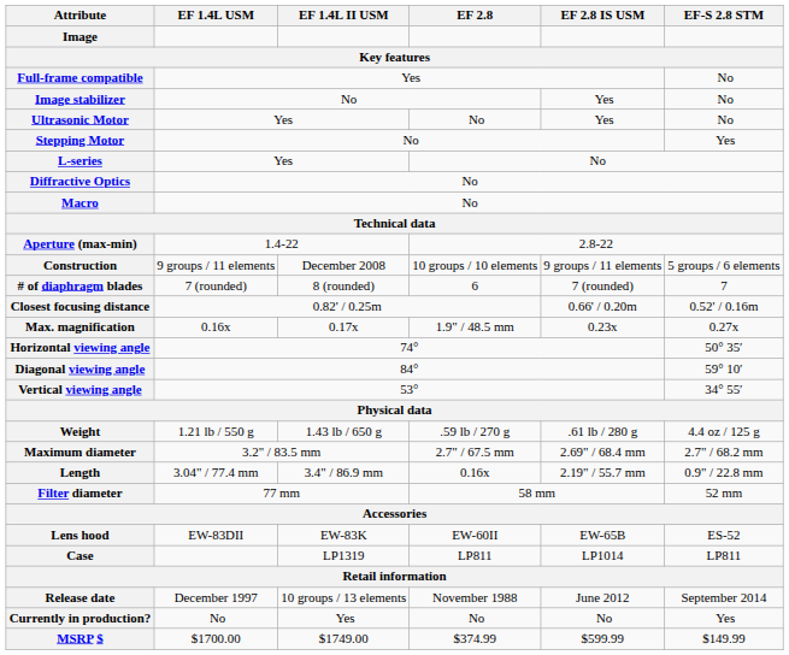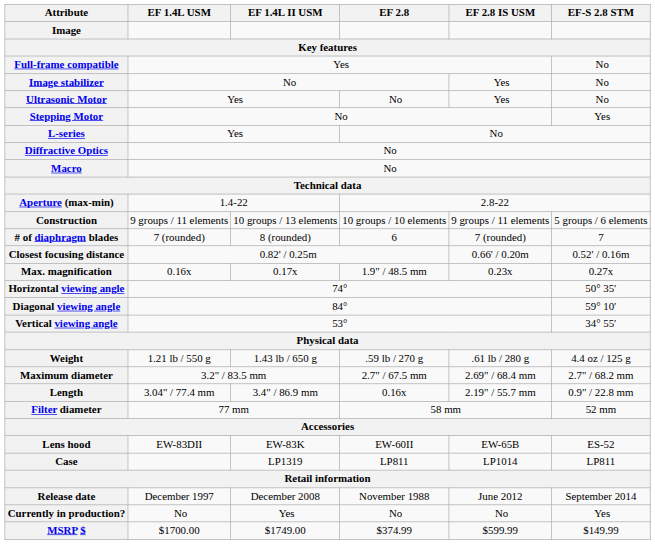 <table class="wikitable" style="margin: 1em auto;text-align:center; ">
 <tr>
 <th>Attribute</th>
 <th>EF 1.4L USM</th>
 <th>EF 1.4L II USM</th>
 <th>EF 2.8</th>
 <th>EF 2.8 IS USM</th>
 <th>EF-S 2.8 STM</th>
 </tr>
 <tr>
 <th>Image</th>
 <td></td>
 <td></td>
 <td></td>
 <td></td>
 <td></td>
 </tr>
 <tr>
 <th colspan=6>Key features</th>
 </tr>
 <tr>
 <th><a href='#'>Full-frame compatible</a></th>
 <td colspan=4> Yes</td>
 <td> No</td>
 </tr>
 <tr>
 <th><a href='#'>Image stabilizer</a></th>
 <td colspan=3> No</td>
 <td> Yes</td>
 <td> No</td>
 </tr>
 <tr>
 <th><a href='#'>Ultrasonic Motor</a></th>
 <td colspan=2> Yes</td>
 <td> No</td>
 <td> Yes</td>
 <td> No</td>
 </tr>
 <tr>
 <th><a href='#'>Stepping Motor</a></th>
 <td colspan=4> No</td>
 <td> Yes</td>
 </tr>
 <tr>
 <th><a href='#'>L-series</a></th>
 <td colspan=2> Yes</td>
 <td colspan=3> No</td>
 </tr>
 <tr>
 <th><a href='#'>Diffractive Optics</a></th>
 <td colspan=5> No</td>
 </tr>
 <tr>
 <th><a href='#'>Macro</a></th>
 <td colspan=5> No</td>
 </tr>
 <tr>
 <th colspan=6>Technical data</th>
 </tr>
 <tr>
 <th><a href='#'>Aperture</a> (max-min)</th>
 <td colspan=2>1.4-22</td>
 <td colspan=3>2.8-22</td>
 </tr>
 <tr>
 <th>Construction</th>
 <td>9 groups / 11 elements</td>
-<td>December 2008</td>
+<td>10 groups / 13 elements</td>
 <td>10 groups / 10 elements</td>
 <td>9 groups / 11 elements</td>
 <td>5 groups / 6 elements</td>
 </tr>
 <tr>
 <th># of <a href='#'>diaphragm</a> blades</th>
 <td>7 (rounded)</td>
 <td>8 (rounded)</td>
 <td>6</td>
 <td>7 (rounded)</td>
 <td>7</td>
 </tr>
 <tr>
 <th>Closest focusing distance</th>
 <td colspan=3>0.82' / 0.25m</td>
 <td>0.66' / 0.20m</td>
 <td>0.52' / 0.16m</td>
 </tr>
 <tr>
 <th>Max. magnification</th>
 <td>0.16x</td>
 <td>0.17x</td>
 <td>1.9" / 48.5 mm</td>
 <td>0.23x</td>
 <td>0.27x</td>
 </tr>
 <tr>
 <th>Horizontal <a href='#'>viewing angle</a></th>
 <td colspan=4>74°</td>
 <td>50° 35′</td>
 </tr>
 <tr>
 <th>Diagonal <a href='#'>viewing angle</a></th>
 <td colspan=4>84°</td>
 <td>59° 10′</td>
 </tr>
 <tr>
 <th>Vertical <a href='#'>viewing angle</a></th>
 <td colspan=4>53°</td>
 <td>34° 55′</td>
 </tr>
 <tr>
 <th colspan=6>Physical data</th>
 </tr>
 <tr>
 <th>Weight</th>
 <td>1.21 lb / 550 g</td>
 <td>1.43 lb / 650 g</td>
 <td>.59 lb / 270 g</td>
 <td>.61 lb / 280 g</td>
 <td>4.4 oz / 125 g</td>
 </tr>
 <tr>
 <th>Maximum diameter</th>
 <td colspan=2>3.2" / 83.5 mm</td>
 <td>2.7" / 67.5 mm</td>
 <td>2.69" / 68.4 mm</td>
 <td>2.7" / 68.2 mm</td>
 </tr>
 <tr>
 <th>Length</th>
 <td>3.04" / 77.4 mm</td>
 <td>3.4" / 86.9 mm</td>
 <td>0.16x</td>
 <td>2.19" / 55.7 mm</td>
 <td>0.9" / 22.8 mm</td>
 </tr>
 <tr>
 <th><a href='#'>Filter</a> diameter</th>
 <td colspan=2>77 mm</td>
 <td colspan=2>58 mm</td>
 <td colspan=2>52 mm</td>
 </tr>
 <tr>
 <th colspan=6>Accessories</th>
 </tr>
 <tr>
 <th>Lens hood</th>
 <td>EW-83DII</td>
 <td>EW-83K</td>
 <td>EW-60II</td>
 <td>EW-65B</td>
 <td>ES-52</td>
 </tr>
 <tr>
 <th>Case</th>
 <td></td>
 <td>LP1319</td>
 <td>LP811</td>
 <td>LP1014</td>
 <td>LP811</td>
 </tr>
 <tr>
 <th colspan=6>Retail information</th>
 </tr>
 <tr>
 <th>Release date</th>
 <td>December 1997</td>
-<td>10 groups / 13 elements</td>
+<td>December 2008</td>
 <td>November 1988</td>
 <td>June 2012</td>
 <td>September 2014</td>
 </tr>
 <tr>
 <th>Currently in production?</th>
 <td> No</td>
 <td> Yes</td>
 <td> No</td>
 <td> No </td>
 <td> Yes</td>
 </tr>
 <tr>
 <th><a href='#'>MSRP</a> <a href='#'>$</a></th>
 <td>$1700.00</td>
 <td>$1749.00</td>
 <td>$374.99</td>
 <td>$599.99</td>
 <td>$149.99</td>
 </tr>
 </table>
